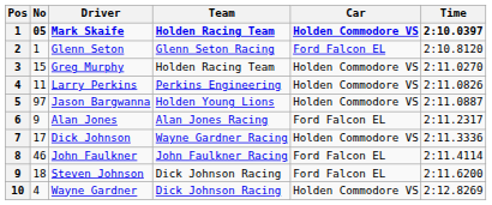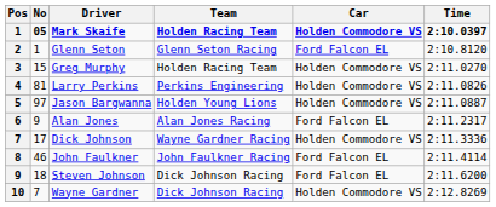 <table class="wikitable" style="font-size: 95%;">
 <tr>
 <th>Pos</th>
 <th>No</th>
 <th>Driver</th>
 <th>Team</th>
 <th>Car</th>
 <th>Time</th>
 </tr>
 <tr style="font-weight:bold">
 <th>1</th>
 <td>05</td>
 <td> <a href='#'>Mark Skaife</a></td>
 <td><a href='#'>Holden Racing Team</a></td>
 <td><a href='#'>Holden Commodore VS</a></td>
 <td>2:10.0397</td>
 </tr>
 <tr>
 <th>2</th>
 <td>1</td>
 <td> <a href='#'>Glenn Seton</a></td>
 <td><a href='#'>Glenn Seton Racing</a></td>
 <td><a href='#'>Ford Falcon EL</a></td>
 <td>2:10.8120</td>
 </tr>
 <tr>
 <th>3</th>
 <td>15</td>
 <td> <a href='#'>Greg Murphy</a></td>
 <td>Holden Racing Team</td>
 <td>Holden Commodore VS</td>
 <td>2:11.0270</td>
 </tr>
 <tr>
 <th>4</th>
-<td>11</td>
+<td>81</td>
 <td> <a href='#'>Larry Perkins</a></td>
 <td><a href='#'>Perkins Engineering</a></td>
 <td>Holden Commodore VS</td>
 <td>2:11.0826</td>
 </tr>
 <tr>
 <th>5</th>
 <td>97</td>
 <td> <a href='#'>Jason Bargwanna</a></td>
 <td><a href='#'>Holden Young Lions</a></td>
 <td>Holden Commodore VS</td>
 <td>2:11.0887</td>
 </tr>
 <tr>
 <th>6</th>
 <td>9</td>
 <td> <a href='#'>Alan Jones</a></td>
 <td><a href='#'>Alan Jones Racing</a></td>
 <td>Ford Falcon EL</td>
 <td>2:11.2317</td>
 </tr>
 <tr>
 <th>7</th>
 <td>17</td>
 <td> <a href='#'>Dick Johnson</a></td>
 <td><a href='#'>Wayne Gardner Racing</a></td>
 <td>Holden Commodore VS</td>
 <td>2:11.3336</td>
 </tr>
 <tr>
 <th>8</th>
 <td>46</td>
 <td> <a href='#'>John Faulkner</a></td>
 <td><a href='#'>John Faulkner Racing</a></td>
 <td>Ford Falcon EL</td>
 <td>2:11.4114</td>
 </tr>
 <tr>
 <th>9</th>
 <td>18</td>
 <td> <a href='#'>Steven Johnson</a></td>
 <td>Dick Johnson Racing</td>
 <td>Ford Falcon EL</td>
 <td>2:11.6200</td>
 </tr>
 <tr>
 <th>10</th>
-<td>4</td>
+<td>7</td>
 <td> <a href='#'>Wayne Gardner</a></td>
 <td><a href='#'>Dick Johnson Racing</a></td>
 <td>Holden Commodore VS</td>
 <td>2:12.8269</td>
 </tr>
 </table>
